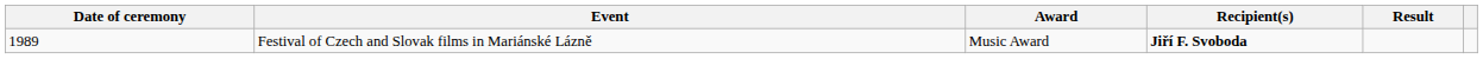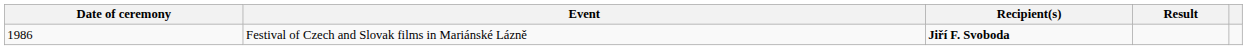 <table class="wikitable sortable" style="width: 99%;">
 <tr>
 <th scope="col">Date of ceremony</th>
 <th scope="col">Event</th>
-<th scope="col">Award</th>
 <th scope="col">Recipient(s)</th>
 <th scope="col">Result</th>
 <th scope="col" class="unsortable"></th>
 </tr>
 <tr>
-<td>1989</td>
+<td>1986</td>
 <td>Festival of Czech and Slovak films in Mariánské Lázně</td>
-<td>Music Award</td>
 <td><strong>Jiří F. Svoboda</strong></td>
 <td></td>
 <td></td>
 </tr>
 </table>
